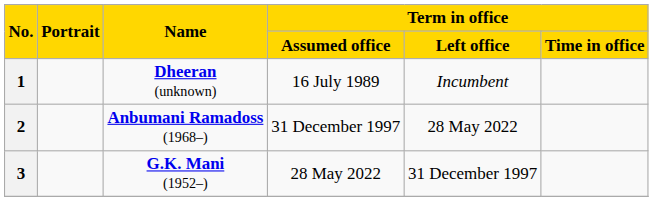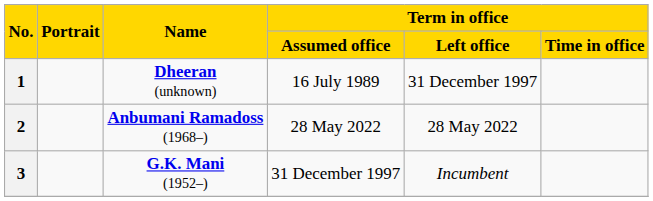 <table class="wikitable sortable" style="text-align:center;">
 <tr>
 <th rowspan=2 style="background-color:#FFD700; color:black;">No.</th>
 <th rowspan=2 style="background-color:#FFD700; color:black;">Portrait</th>
 <th rowspan=2 style="background-color:#FFD700; color:black;">Name<br></th>
 <th colspan=3 style="background-color:#FFD700; color:black;">Term in office</th>
 </tr>
 <tr>
 <th style="background-color:#FFD700; color:black;">Assumed office</th>
 <th style="background-color:#FFD700; color:black;">Left office</th>
 <th style="background-color:#FFD700; color:black;">Time in office</th>
 </tr>
 <tr>
 <th>1</th>
 <td></td>
 <td><strong><a href='#'>Dheeran</a></strong><br><small>(unknown)</small></td>
 <td>16 July 1989</td>
-<td><em>Incumbent</em></td>
+<td>31 December 1997</td>
 <td></td>
 </tr>
 <tr>
 <th>2</th>
 <td></td>
 <td><strong><a href='#'>Anbumani Ramadoss</a></strong><br><small>(1968–)</small></td>
-<td>31 December 1997</td>
+<td>28 May 2022</td>
 <td>28 May 2022</td>
 <td></td>
 </tr>
 <tr>
 <th>3</th>
 <td></td>
 <td><strong><a href='#'>G.K. Mani</a></strong><br><small>(1952–)</small></td>
-<td>28 May 2022</td>
 <td>31 December 1997</td>
+<td><em>Incumbent</em></td>
 <td></td>
 </tr>
 <tr>
 </tr>
 </table>
